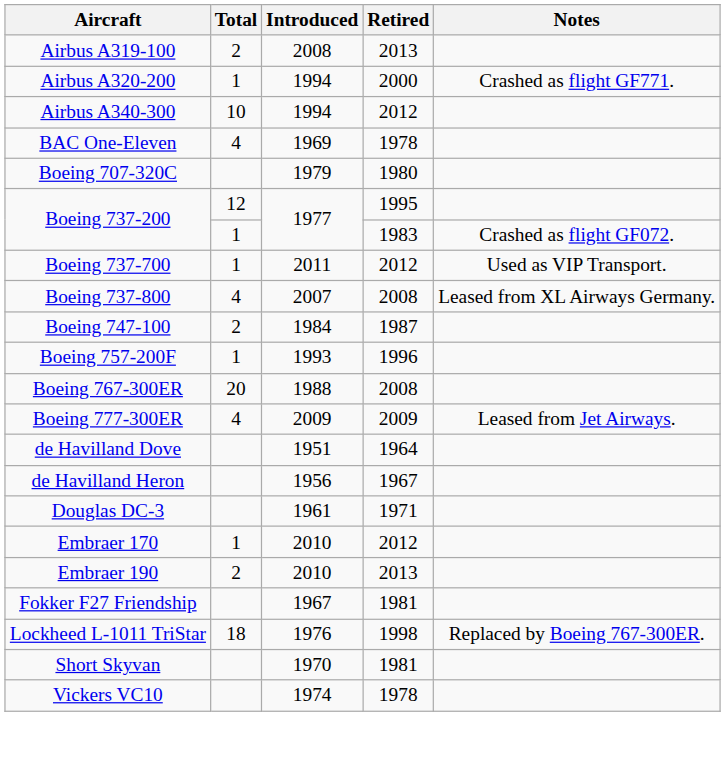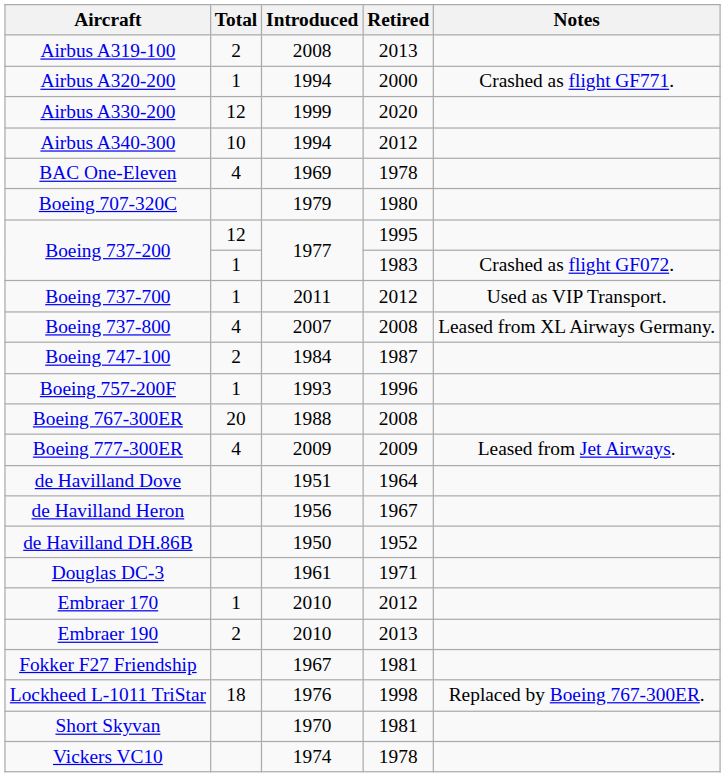 <table class="wikitable" style="border-collapse:collapse;text-align:center;margin:auto;">
 <tr>
 <th>Aircraft</th>
 <th>Total</th>
 <th>Introduced</th>
 <th>Retired</th>
 <th>Notes</th>
 </tr>
 <tr>
 <td><a href='#'>Airbus A319-100</a></td>
 <td>2</td>
 <td>2008</td>
 <td>2013</td>
 <td></td>
 </tr>
 <tr>
 <td><a href='#'>Airbus A320-200</a></td>
 <td>1</td>
 <td>1994</td>
 <td>2000</td>
 <td>Crashed as <a href='#'>flight GF771</a>.</td>
+</tr>
+<tr>
+<td><a href='#'>Airbus A330-200</a></td>
+<td>12</td>
+<td>1999</td>
+<td>2020</td>
+<td></td>
 </tr>
 <tr>
 <td><a href='#'>Airbus A340-300</a></td>
 <td>10</td>
 <td>1994</td>
 <td>2012</td>
 <td></td>
 </tr>
 <tr>
 <td><a href='#'>BAC One-Eleven</a></td>
 <td>4</td>
 <td>1969</td>
 <td>1978</td>
 <td></td>
 </tr>
 <tr>
 <td><a href='#'>Boeing 707-320C</a></td>
 <td></td>
 <td>1979</td>
 <td>1980</td>
 <td></td>
 </tr>
 <tr>
 <td rowspan="2"><a href='#'>Boeing 737-200</a></td>
 <td>12</td>
 <td rowspan="2">1977</td>
 <td>1995</td>
 <td></td>
 </tr>
 <tr>
 <td>1</td>
 <td>1983</td>
 <td>Crashed as <a href='#'>flight GF072</a>.</td>
 </tr>
 <tr>
 <td><a href='#'>Boeing 737-700</a></td>
 <td>1</td>
 <td>2011</td>
 <td>2012</td>
 <td>Used as VIP Transport.</td>
 </tr>
 <tr>
 <td><a href='#'>Boeing 737-800</a></td>
 <td>4</td>
 <td>2007</td>
 <td>2008</td>
 <td>Leased from XL Airways Germany.</td>
 </tr>
 <tr>
 <td><a href='#'>Boeing 747-100</a></td>
 <td>2</td>
 <td>1984</td>
 <td>1987</td>
 <td></td>
 </tr>
 <tr>
 <td><a href='#'>Boeing 757-200F</a></td>
 <td>1</td>
 <td>1993</td>
 <td>1996</td>
 <td></td>
 </tr>
 <tr>
 <td><a href='#'>Boeing 767-300ER</a></td>
 <td>20</td>
 <td>1988</td>
 <td>2008</td>
 <td></td>
 </tr>
 <tr>
 <td><a href='#'>Boeing 777-300ER</a></td>
 <td>4</td>
 <td>2009</td>
 <td>2009</td>
 <td>Leased from <a href='#'>Jet Airways</a>.</td>
 </tr>
 <tr>
 <td><a href='#'>de Havilland Dove</a></td>
 <td></td>
 <td>1951</td>
 <td>1964</td>
 <td></td>
 </tr>
 <tr>
 <td><a href='#'>de Havilland Heron</a></td>
 <td></td>
 <td>1956</td>
 <td>1967</td>
 <td></td>
 </tr>
 <tr>
+<td><a href='#'>de Havilland DH.86B</a></td>
+<td></td>
+<td>1950</td>
+<td>1952</td>
+<td></td>
+</tr>
+<tr>
 <td><a href='#'>Douglas DC-3</a></td>
 <td></td>
 <td>1961</td>
 <td>1971</td>
 <td></td>
 </tr>
 <tr>
 <td><a href='#'>Embraer 170</a></td>
 <td>1</td>
 <td>2010</td>
 <td>2012</td>
 <td></td>
 </tr>
 <tr>
 <td><a href='#'>Embraer 190</a></td>
 <td>2</td>
 <td>2010</td>
 <td>2013</td>
 <td></td>
 </tr>
 <tr>
 <td><a href='#'>Fokker F27 Friendship</a></td>
 <td></td>
 <td>1967</td>
 <td>1981</td>
 <td></td>
 </tr>
 <tr>
 <td><a href='#'>Lockheed L-1011 TriStar</a></td>
 <td>18</td>
 <td>1976</td>
 <td>1998</td>
 <td>Replaced by <a href='#'>Boeing 767-300ER</a>.</td>
 </tr>
 <tr>
 <td><a href='#'>Short Skyvan</a></td>
 <td></td>
 <td>1970</td>
 <td>1981</td>
 <td></td>
 </tr>
 <tr>
 <td><a href='#'>Vickers VC10</a></td>
 <td></td>
 <td>1974</td>
 <td>1978</td>
 <td></td>
 </tr>
 </table>
